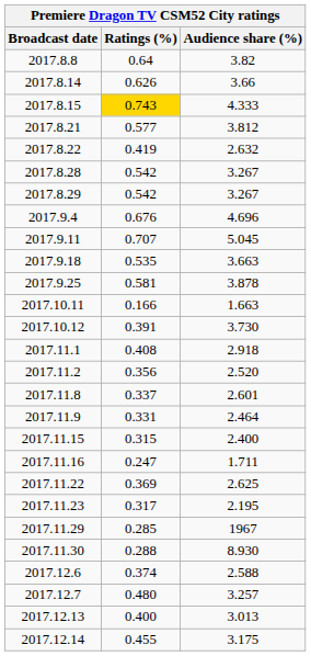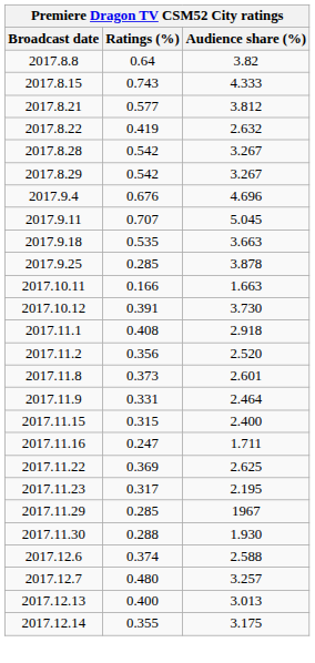 <table class="wikitable sortable mw-collapsible jquery-tablesorter" style="text-align:center">
 <tr>
 <th colspan="3" rowspan="1">Premiere <a href='#'>Dragon TV</a> CSM52 City ratings</th>
 </tr>
 <tr>
 <th>Broadcast date</th>
 <th>Ratings (%)</th>
 <th>Audience share (%)</th>
 </tr>
 <tr>
 <td>2017.8.8</td>
 <td>0.64</td>
 <td>3.82</td>
 </tr>
 <tr>
-<td>2017.8.14</td>
-<td>0.626</td>
-<td>3.66</td>
-</tr>
-<tr>
 <td>2017.8.15</td>
-<td style="background: gold;">0.743</td>
+<td>0.743</td>
 <td>4.333</td>
 </tr>
 <tr>
 <td>2017.8.21</td>
 <td>0.577</td>
 <td>3.812</td>
 </tr>
 <tr>
 <td>2017.8.22</td>
 <td>0.419</td>
 <td>2.632</td>
 </tr>
 <tr>
 <td>2017.8.28</td>
 <td>0.542</td>
 <td>3.267</td>
 </tr>
 <tr>
 <td>2017.8.29</td>
 <td>0.542</td>
 <td>3.267</td>
 </tr>
 <tr>
 <td>2017.9.4</td>
 <td>0.676</td>
 <td>4.696</td>
 </tr>
 <tr>
 <td>2017.9.11</td>
 <td>0.707</td>
 <td>5.045</td>
 </tr>
 <tr>
 <td>2017.9.18</td>
 <td>0.535</td>
 <td>3.663</td>
 </tr>
 <tr>
 <td>2017.9.25</td>
-<td>0.581</td>
+<td>0.285</td>
 <td>3.878</td>
 </tr>
 <tr>
 <td>2017.10.11</td>
 <td>0.166</td>
 <td>1.663</td>
 </tr>
 <tr>
 <td>2017.10.12</td>
 <td>0.391</td>
 <td>3.730</td>
 </tr>
 <tr>
 <td>2017.11.1</td>
 <td>0.408</td>
 <td>2.918</td>
 </tr>
 <tr>
 <td>2017.11.2</td>
 <td>0.356</td>
 <td>2.520</td>
 </tr>
 <tr>
 <td>2017.11.8</td>
-<td>0.337</td>
+<td>0.373</td>
 <td>2.601</td>
 </tr>
 <tr>
 <td>2017.11.9</td>
 <td>0.331</td>
 <td>2.464</td>
 </tr>
 <tr>
 <td>2017.11.15</td>
 <td>0.315</td>
 <td>2.400</td>
 </tr>
 <tr>
 <td>2017.11.16</td>
 <td>0.247</td>
 <td>1.711</td>
 </tr>
 <tr>
 <td>2017.11.22</td>
 <td>0.369</td>
 <td>2.625</td>
 </tr>
 <tr>
 <td>2017.11.23</td>
 <td>0.317</td>
 <td>2.195</td>
 </tr>
 <tr>
 <td>2017.11.29</td>
 <td>0.285</td>
 <td>1967</td>
 </tr>
 <tr>
 <td>2017.11.30</td>
 <td>0.288</td>
-<td>8.930</td>
+<td>1.930</td>
 </tr>
 <tr>
 <td>2017.12.6</td>
 <td>0.374</td>
 <td>2.588</td>
 </tr>
 <tr>
 <td>2017.12.7</td>
 <td>0.480</td>
 <td>3.257</td>
 </tr>
 <tr>
 <td>2017.12.13</td>
 <td>0.400</td>
 <td>3.013</td>
 </tr>
 <tr>
 <td>2017.12.14</td>
-<td>0.455</td>
+<td>0.355</td>
 <td>3.175</td>
 </tr>
 </table>
